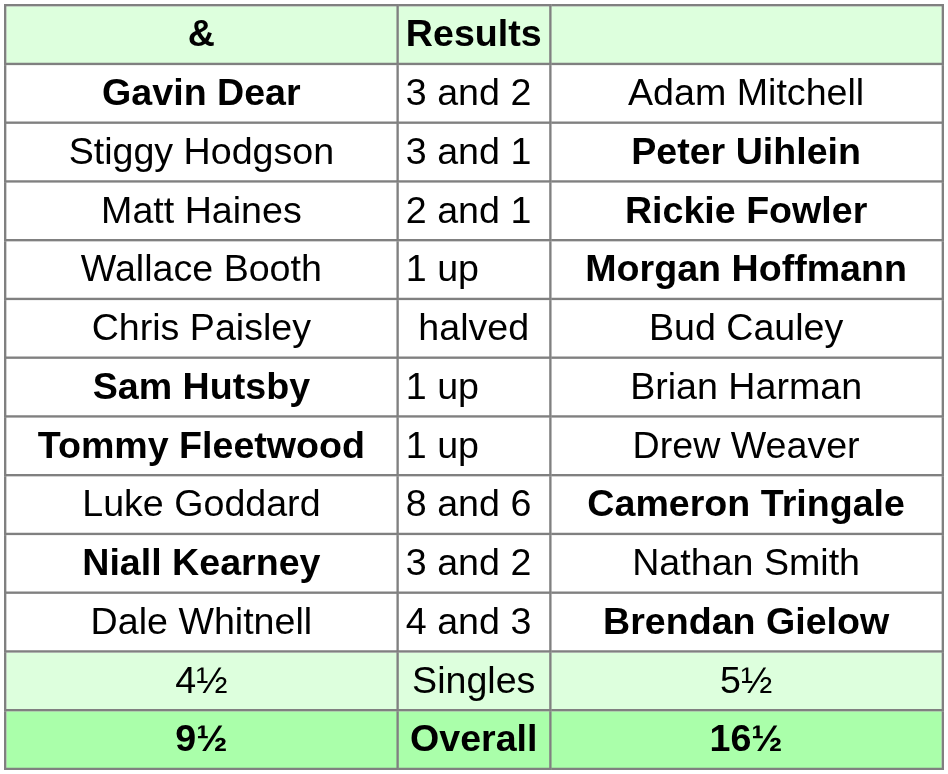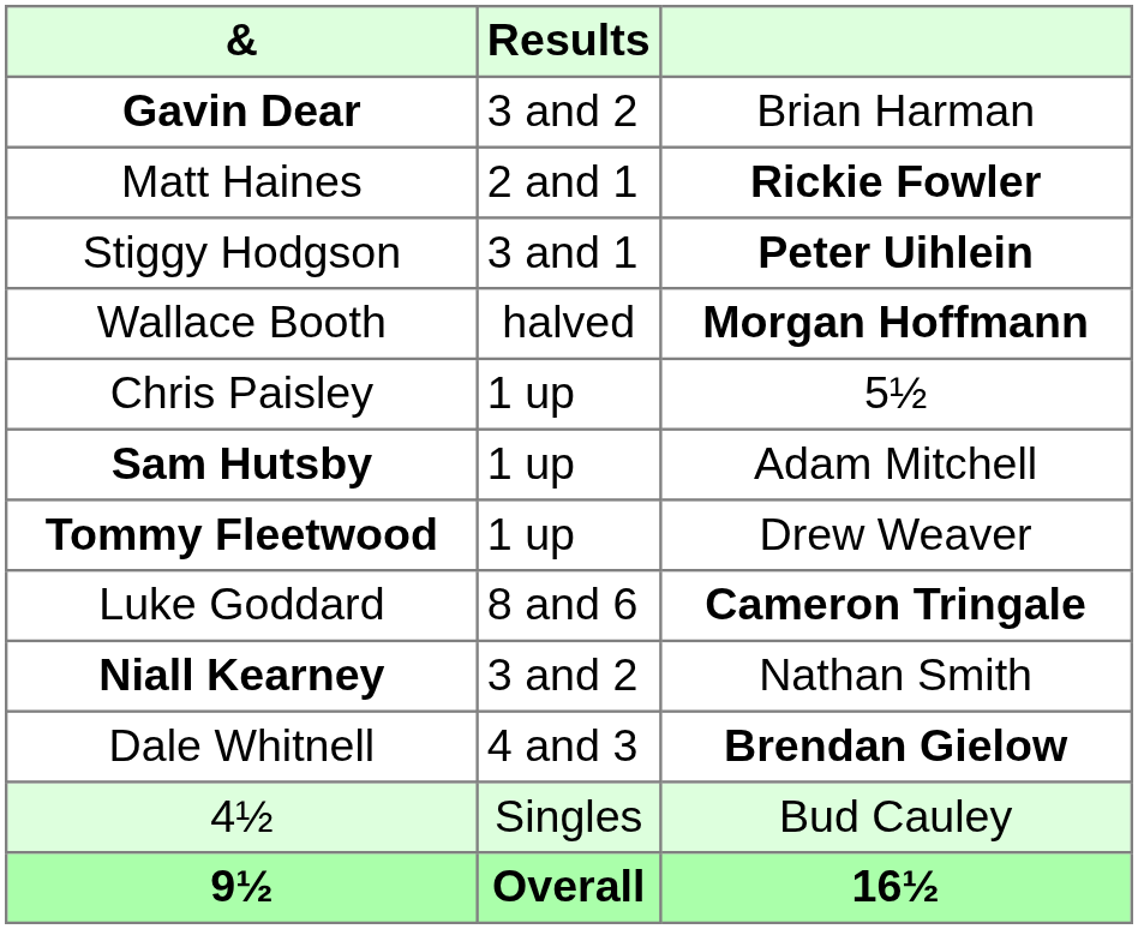 <table border="1" cellpadding="3" style="border-collapse: collapse; text-align:center;">
 <tr style="background:#ddffdd;">
 <th width=160> & </th>
 <th>Results</th>
 <th width=160></th>
 </tr>
 <tr>
 <td><strong>Gavin Dear</strong></td>
 <td align=left> 3 and 2</td>
-<td>Adam Mitchell</td>
+<td>Brian Harman</td>
+</tr>
+<tr>
+<td>Matt Haines</td>
+<td align=left> 2 and 1</td>
+<td><strong>Rickie Fowler</strong></td>
 </tr>
 <tr>
 <td>Stiggy Hodgson</td>
 <td align=left> 3 and 1</td>
 <td><strong>Peter Uihlein</strong></td>
 </tr>
 <tr>
-<td>Matt Haines</td>
-<td align=left> 2 and 1</td>
-<td><strong>Rickie Fowler</strong></td>
-</tr>
-<tr>
 <td>Wallace Booth</td>
-<td align=left> 1 up</td>
+<td>halved</td>
 <td><strong>Morgan Hoffmann</strong></td>
 </tr>
 <tr>
 <td>Chris Paisley</td>
-<td>halved</td>
-<td>Bud Cauley</td>
+<td align=left> 1 up</td>
+<td>5½</td>
 </tr>
 <tr>
 <td><strong>Sam Hutsby</strong></td>
 <td align=left> 1 up</td>
-<td>Brian Harman</td>
+<td>Adam Mitchell</td>
 </tr>
 <tr>
 <td><strong>Tommy Fleetwood</strong></td>
 <td align=left> 1 up</td>
 <td>Drew Weaver</td>
 </tr>
 <tr>
 <td>Luke Goddard</td>
 <td align=left> 8 and 6</td>
 <td><strong>Cameron Tringale</strong></td>
 </tr>
 <tr>
 <td><strong>Niall Kearney</strong></td>
 <td align=left> 3 and 2</td>
 <td>Nathan Smith</td>
 </tr>
 <tr>
 <td>Dale Whitnell</td>
 <td align=left> 4 and 3</td>
 <td><strong>Brendan Gielow</strong></td>
 </tr>
 <tr style="background:#ddffdd;">
 <td>4½</td>
 <td>Singles</td>
-<td>5½</td>
+<td>Bud Cauley</td>
 </tr>
 <tr style="background:#aaffaa;">
 <th>9½</th>
 <th>Overall</th>
 <th>16½</th>
 </tr>
 </table>
